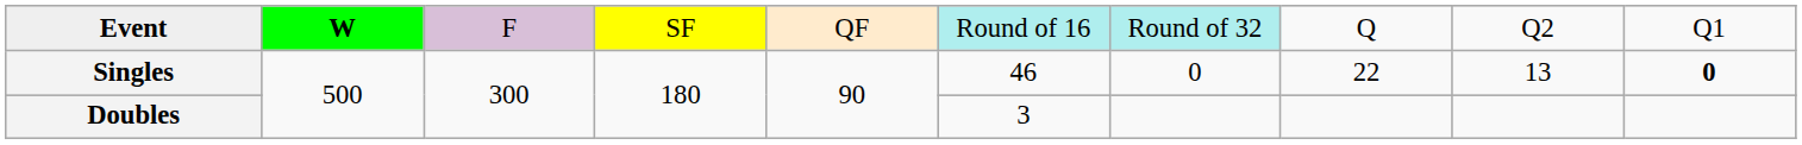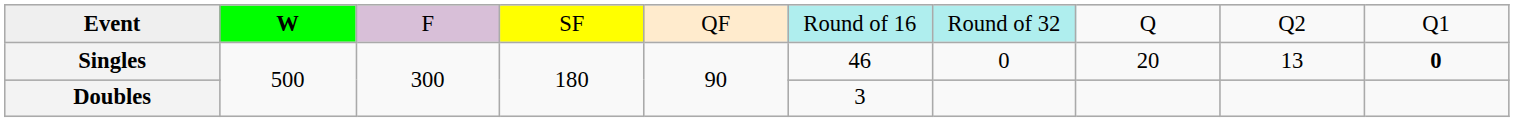 <table class=wikitable style=font-size:90%;text-align:center>
 <tr>
 <td style="width:130px; background:#efefef;"><strong>Event</strong></td>
 <td style="width:80px; background:lime;"><strong>W</strong></td>
 <td style="width:85px; background:thistle;">F</td>
 <td style="width:85px; background:#ff0;">SF</td>
 <td style="width:85px; background:#ffebcd;">QF</td>
 <td style="width:85px; background:#afeeee;">Round of 16</td>
 <td style="width:85px; background:#afeeee;">Round of 32</td>
 <td width=85>Q</td>
 <td width=85>Q2</td>
 <td width=85>Q1</td>
 </tr>
 <tr>
 <th style="background:#f3f3f3;">Singles</th>
 <td rowspan=2>500</td>
 <td rowspan=2>300</td>
 <td rowspan=2>180</td>
 <td rowspan=2>90</td>
 <td>46</td>
 <td>0</td>
-<td>22</td>
+<td>20</td>
 <td>13</td>
 <td><strong>0</strong></td>
 </tr>
 <tr>
 <th style="background:#f3f3f3;">Doubles</th>
 <td>3</td>
 <td></td>
 <td></td>
 <td></td>
 <td></td>
 </tr>
 </table>
